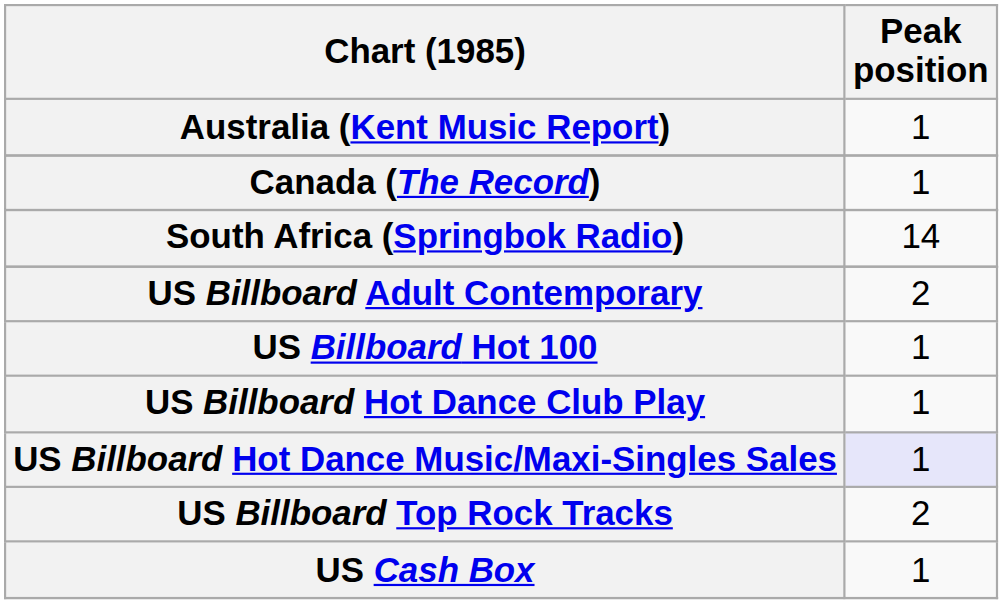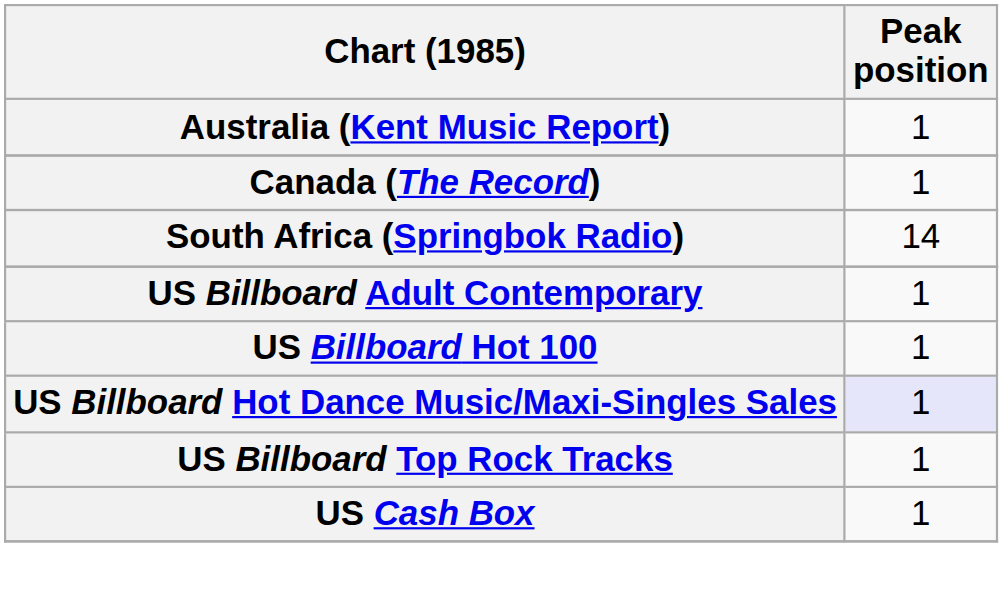 <table class="wikitable sortable plainrowheaders" style="text-align:center">
 <tr>
 <th>Chart (1985)</th>
 <th>Peak<br>position</th>
 </tr>
 <tr>
 <th scope="row">Australia (<a href='#'>Kent Music Report</a>)</th>
 <td>1</td>
 </tr>
 <tr>
 </tr>
 <tr>
 </tr>
 <tr>
 <th scope="row">Canada (<em><a href='#'>The Record</a></em>)</th>
 <td>1</td>
 </tr>
 <tr>
 </tr>
 <tr>
 </tr>
 <tr>
 </tr>
 <tr>
 </tr>
 <tr>
 </tr>
 <tr>
 </tr>
 <tr>
 </tr>
 <tr>
 <th scope="row">South Africa (<a href='#'>Springbok Radio</a>)</th>
 <td>14</td>
 </tr>
 <tr>
 </tr>
 <tr>
 </tr>
 <tr>
 <th scope="row">US <em>Billboard</em> <a href='#'>Adult Contemporary</a></th>
-<td>2</td>
+<td>1</td>
 </tr>
 <tr>
 <th scope="row">US <a href='#'><em>Billboard</em> Hot 100</a></th>
-<td>1</td>
-</tr>
-<tr>
-<th scope="row">US <em>Billboard</em> <a href='#'>Hot Dance Club Play</a></th>
 <td>1</td>
 </tr>
 <tr>
 <th scope="row">US <em>Billboard</em> <a href='#'>Hot Dance Music/Maxi-Singles Sales</a></th>
 <td style="background: lavender;">1</td>
 </tr>
 <tr>
 <th scope="row">US <em>Billboard</em> <a href='#'>Top Rock Tracks</a></th>
-<td>2</td>
+<td>1</td>
 </tr>
 <tr>
 <th scope="row">US <em><a href='#'>Cash Box</a></em></th>
 <td>1</td>
 </tr>
 <tr>
 </tr>
 </table>
